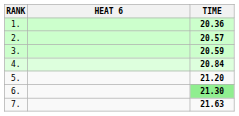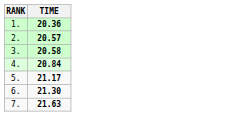 <table class="wikitable" style="border-collapse: collapse; font-size: 90%;">
 <tr>
 <th>RANK</th>
-<th style="width: 20em">HEAT 6</th>
 <th style="width: 5em">TIME</th>
 </tr>
 <tr style="background:#ccffcc;">
 <td align="center">1.</td>
-<td></td>
 <td align="center"><strong>20.36</strong></td>
 </tr>
 <tr style="background:#ccffcc;">
 <td align="center">2.</td>
-<td></td>
 <td align="center"><strong>20.57</strong></td>
 </tr>
 <tr style="background:#ccffcc;">
 <td align="center">3.</td>
-<td></td>
-<td align="center"><strong>20.59</strong></td>
+<td align="center"><strong>20.58</strong></td>
 </tr>
 <tr style="background:#ddffdd;">
 <td align="center">4.</td>
-<td></td>
 <td align="center"><strong>20.84</strong></td>
 </tr>
 <tr>
 <td align="center">5.</td>
-<td></td>
-<td align="center"><strong>21.20</strong></td>
+<td align="center"><strong>21.17</strong></td>
 </tr>
 <tr>
 <td align="center">6.</td>
-<td></td>
-<td align="center" style="background: lightgreen;"><strong>21.30</strong></td>
+<td align="center"><strong>21.30</strong></td>
 </tr>
 <tr>
 <td align="center">7.</td>
-<td></td>
 <td align="center"><strong>21.63</strong></td>
 </tr>
 </table>
